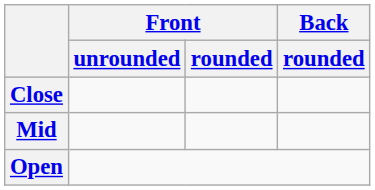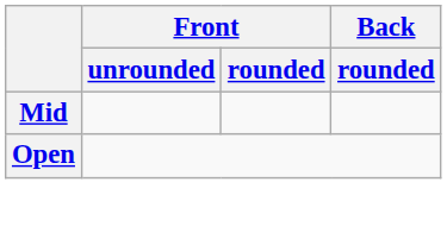 <table class="wikitable" style="text-align: center;">
 <tr>
 <th rowspan="2"></th>
 <th colspan="2"><a href='#'>Front</a></th>
 <th><a href='#'>Back</a></th>
 </tr>
 <tr>
 <th><a href='#'>unrounded</a></th>
 <th><a href='#'>rounded</a></th>
 <th><a href='#'>rounded</a></th>
 </tr>
 <tr>
-<th><a href='#'>Close</a></th>
-<td> <strong></strong></td>
-<td> <strong></strong></td>
-<td> </td>
-</tr>
-<tr>
 <th><a href='#'>Mid</a></th>
 <td> <strong></strong></td>
 <td> </td>
 <td> <strong></strong></td>
 </tr>
 <tr>
 <th><a href='#'>Open</a></th>
 <td colspan="3"> <strong></strong></td>
 </tr>
 </table>
